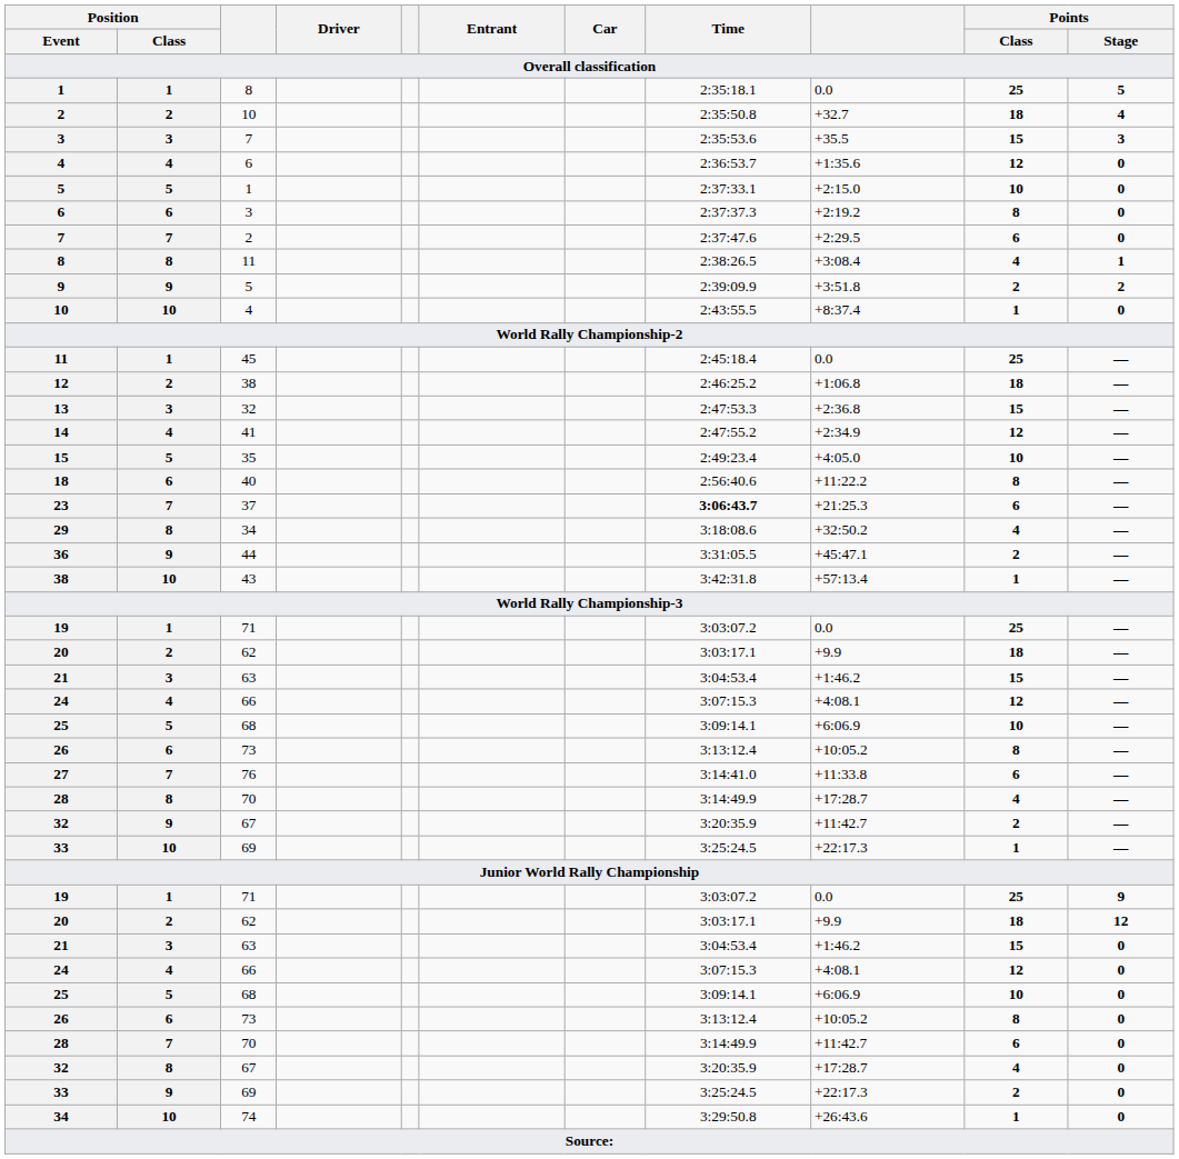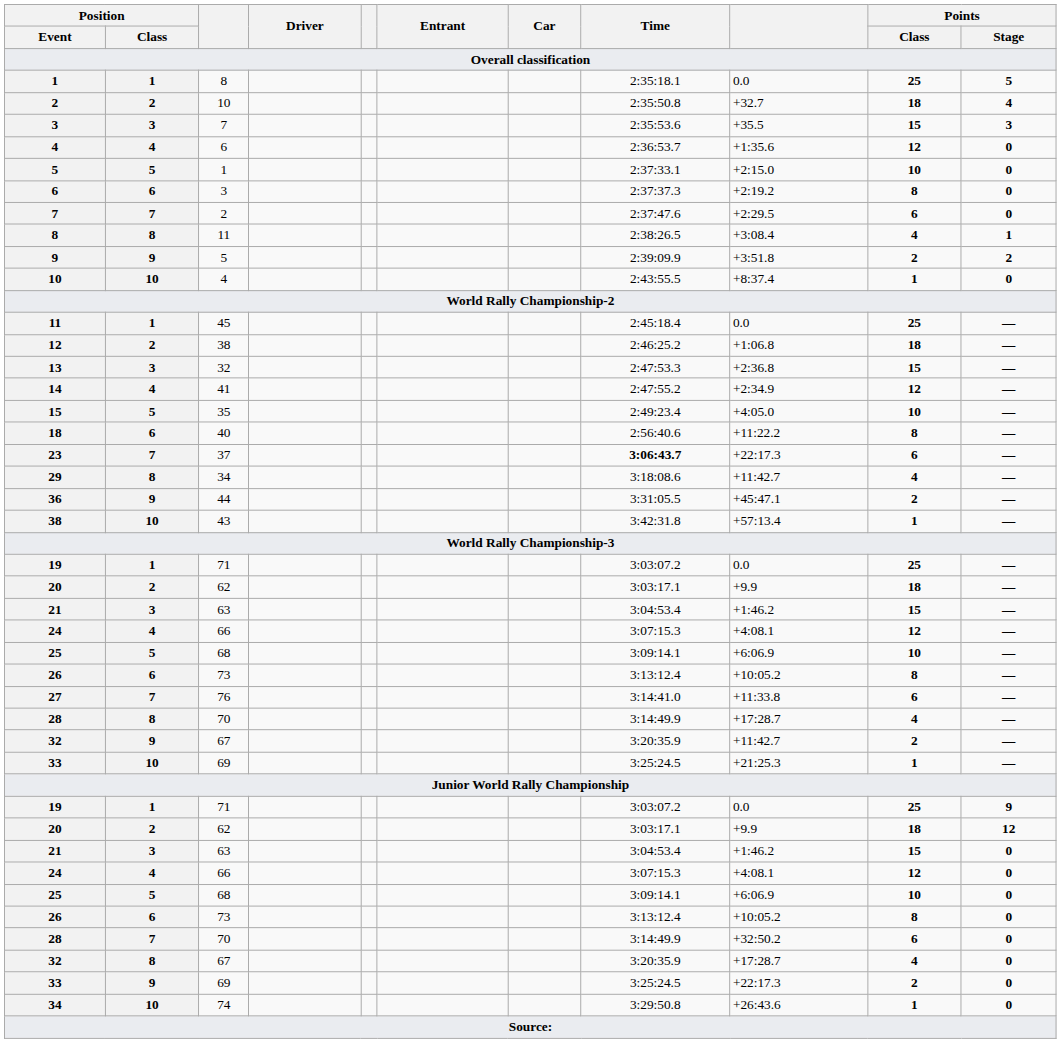 <table class="wikitable" width=85% style="font-size: 85%;">
 <tr>
 <th colspan="2">Position</th>
 <th rowspan="2"></th>
 <th rowspan="2">Driver</th>
 <th rowspan="2"></th>
 <th rowspan="2">Entrant</th>
 <th rowspan="2">Car</th>
 <th rowspan="2">Time</th>
 <th rowspan="2"></th>
 <th colspan="2">Points</th>
 </tr>
 <tr>
 <th>Event</th>
 <th>Class</th>
 <th>Class</th>
 <th>Stage</th>
 </tr>
 <tr>
 <td style="background-color:#EAECF0; text-align:center" colspan="11"><strong>Overall classification</strong></td>
 </tr>
 <tr>
 <th>1</th>
 <th>1</th>
 <td align="center">8</td>
 <td></td>
 <td></td>
 <td></td>
 <td></td>
 <td align="center">2:35:18.1</td>
 <td>0.0</td>
 <td align="center"><strong>25</strong></td>
 <td align="center"><strong>5</strong></td>
 </tr>
 <tr>
 <th>2</th>
 <th>2</th>
 <td align="center">10</td>
 <td></td>
 <td></td>
 <td></td>
 <td></td>
 <td align="center">2:35:50.8</td>
 <td>+32.7</td>
 <td align="center"><strong>18</strong></td>
 <td align="center"><strong>4</strong></td>
 </tr>
 <tr>
 <th>3</th>
 <th>3</th>
 <td align="center">7</td>
 <td></td>
 <td></td>
 <td></td>
 <td></td>
 <td align="center">2:35:53.6</td>
 <td>+35.5</td>
 <td align="center"><strong>15</strong></td>
 <td align="center"><strong>3</strong></td>
 </tr>
 <tr>
 <th>4</th>
 <th>4</th>
 <td align="center">6</td>
 <td></td>
 <td></td>
 <td></td>
 <td></td>
 <td align="center">2:36:53.7</td>
 <td>+1:35.6</td>
 <td align="center"><strong>12</strong></td>
 <td align="center"><strong>0</strong></td>
 </tr>
 <tr>
 <th>5</th>
 <th>5</th>
 <td align="center">1</td>
 <td></td>
 <td></td>
 <td></td>
 <td></td>
 <td align="center">2:37:33.1</td>
 <td>+2:15.0</td>
 <td align="center"><strong>10</strong></td>
 <td align="center"><strong>0</strong></td>
 </tr>
 <tr>
 <th>6</th>
 <th>6</th>
 <td align="center">3</td>
 <td></td>
 <td></td>
 <td></td>
 <td></td>
 <td align="center">2:37:37.3</td>
 <td>+2:19.2</td>
 <td align="center"><strong>8</strong></td>
 <td align="center"><strong>0</strong></td>
 </tr>
 <tr>
 <th>7</th>
 <th>7</th>
 <td align="center">2</td>
 <td></td>
 <td></td>
 <td></td>
 <td></td>
 <td align="center">2:37:47.6</td>
 <td>+2:29.5</td>
 <td align="center"><strong>6</strong></td>
 <td align="center"><strong>0</strong></td>
 </tr>
 <tr>
 <th>8</th>
 <th>8</th>
 <td align="center">11</td>
 <td></td>
 <td></td>
 <td></td>
 <td></td>
 <td align="center">2:38:26.5</td>
 <td>+3:08.4</td>
 <td align="center"><strong>4</strong></td>
 <td align="center"><strong>1</strong></td>
 </tr>
 <tr>
 <th>9</th>
 <th>9</th>
 <td align="center">5</td>
 <td></td>
 <td></td>
 <td></td>
 <td></td>
 <td align="center">2:39:09.9</td>
 <td>+3:51.8</td>
 <td align="center"><strong>2</strong></td>
 <td align="center"><strong>2</strong></td>
 </tr>
 <tr>
 <th>10</th>
 <th>10</th>
 <td align="center">4</td>
 <td></td>
 <td></td>
 <td></td>
 <td></td>
 <td align="center">2:43:55.5</td>
 <td>+8:37.4</td>
 <td align="center"><strong>1</strong></td>
 <td align="center"><strong>0</strong></td>
 </tr>
 <tr>
 <td style="background-color:#EAECF0; text-align:center" colspan="11"><strong>World Rally Championship-2</strong></td>
 </tr>
 <tr>
 <th>11</th>
 <th>1</th>
 <td align="center">45</td>
 <td></td>
 <td></td>
 <td></td>
 <td></td>
 <td align="center">2:45:18.4</td>
 <td>0.0</td>
 <td align="center"><strong>25</strong></td>
 <td align="center"><strong>—</strong></td>
 </tr>
 <tr>
 <th>12</th>
 <th>2</th>
 <td align="center">38</td>
 <td></td>
 <td></td>
 <td></td>
 <td></td>
 <td align="center">2:46:25.2</td>
 <td>+1:06.8</td>
 <td align="center"><strong>18</strong></td>
 <td align="center"><strong>—</strong></td>
 </tr>
 <tr>
 <th>13</th>
 <th>3</th>
 <td align="center">32</td>
 <td></td>
 <td></td>
 <td></td>
 <td></td>
 <td align="center">2:47:53.3</td>
 <td>+2:36.8</td>
 <td align="center"><strong>15</strong></td>
 <td align="center"><strong>—</strong></td>
 </tr>
 <tr>
 <th>14</th>
 <th>4</th>
 <td align="center">41</td>
 <td></td>
 <td></td>
 <td></td>
 <td></td>
 <td align="center">2:47:55.2</td>
 <td>+2:34.9</td>
 <td align="center"><strong>12</strong></td>
 <td align="center"><strong>—</strong></td>
 </tr>
 <tr>
 <th>15</th>
 <th>5</th>
 <td align="center">35</td>
 <td></td>
 <td></td>
 <td></td>
 <td></td>
 <td align="center">2:49:23.4</td>
 <td>+4:05.0</td>
 <td align="center"><strong>10</strong></td>
 <td align="center"><strong>—</strong></td>
 </tr>
 <tr>
 <th>18</th>
 <th>6</th>
 <td align="center">40</td>
 <td></td>
 <td></td>
 <td></td>
 <td></td>
 <td align="center">2:56:40.6</td>
 <td>+11:22.2</td>
 <td align="center"><strong>8</strong></td>
 <td align="center"><strong>—</strong></td>
 </tr>
 <tr>
 <th>23</th>
 <th>7</th>
 <td align="center">37</td>
 <td></td>
 <td></td>
 <td></td>
 <td></td>
 <td align="center"><strong>3:06:43.7</strong></td>
-<td>+21:25.3</td>
+<td>+22:17.3</td>
 <td align="center"><strong>6</strong></td>
 <td align="center"><strong>—</strong></td>
 </tr>
 <tr>
 <th>29</th>
 <th>8</th>
 <td align="center">34</td>
 <td></td>
 <td></td>
 <td></td>
 <td></td>
 <td align="center">3:18:08.6</td>
-<td>+32:50.2</td>
+<td>+11:42.7</td>
 <td align="center"><strong>4</strong></td>
 <td align="center"><strong>—</strong></td>
 </tr>
 <tr>
 <th>36</th>
 <th>9</th>
 <td align="center">44</td>
 <td></td>
 <td></td>
 <td></td>
 <td></td>
 <td align="center">3:31:05.5</td>
 <td>+45:47.1</td>
 <td align="center"><strong>2</strong></td>
 <td align="center"><strong>—</strong></td>
 </tr>
 <tr>
 <th>38</th>
 <th>10</th>
 <td align="center">43</td>
 <td></td>
 <td></td>
 <td></td>
 <td></td>
 <td align="center">3:42:31.8</td>
 <td>+57:13.4</td>
 <td align="center"><strong>1</strong></td>
 <td align="center"><strong>—</strong></td>
 </tr>
 <tr>
 <td style="background-color:#EAECF0; text-align:center" colspan="11"><strong>World Rally Championship-3</strong></td>
 </tr>
 <tr>
 <th>19</th>
 <th>1</th>
 <td align="center">71</td>
 <td></td>
 <td></td>
 <td></td>
 <td></td>
 <td align="center">3:03:07.2</td>
 <td>0.0</td>
 <td align="center"><strong>25</strong></td>
 <td align="center"><strong>—</strong></td>
 </tr>
 <tr>
 <th>20</th>
 <th>2</th>
 <td align="center">62</td>
 <td></td>
 <td></td>
 <td></td>
 <td></td>
 <td align="center">3:03:17.1</td>
 <td>+9.9</td>
 <td align="center"><strong>18</strong></td>
 <td align="center"><strong>—</strong></td>
 </tr>
 <tr>
 <th>21</th>
 <th>3</th>
 <td align="center">63</td>
 <td></td>
 <td></td>
 <td></td>
 <td></td>
 <td align="center">3:04:53.4</td>
 <td>+1:46.2</td>
 <td align="center"><strong>15</strong></td>
 <td align="center"><strong>—</strong></td>
 </tr>
 <tr>
 <th>24</th>
 <th>4</th>
 <td align="center">66</td>
 <td></td>
 <td></td>
 <td></td>
 <td></td>
 <td align="center">3:07:15.3</td>
 <td>+4:08.1</td>
 <td align="center"><strong>12</strong></td>
 <td align="center"><strong>—</strong></td>
 </tr>
 <tr>
 <th>25</th>
 <th>5</th>
 <td align="center">68</td>
 <td></td>
 <td></td>
 <td></td>
 <td></td>
 <td align="center">3:09:14.1</td>
 <td>+6:06.9</td>
 <td align="center"><strong>10</strong></td>
 <td align="center"><strong>—</strong></td>
 </tr>
 <tr>
 <th>26</th>
 <th>6</th>
 <td align="center">73</td>
 <td></td>
 <td></td>
 <td></td>
 <td></td>
 <td align="center">3:13:12.4</td>
 <td>+10:05.2</td>
 <td align="center"><strong>8</strong></td>
 <td align="center"><strong>—</strong></td>
 </tr>
 <tr>
 <th>27</th>
 <th>7</th>
 <td align="center">76</td>
 <td></td>
 <td></td>
 <td></td>
 <td></td>
 <td align="center">3:14:41.0</td>
 <td>+11:33.8</td>
 <td align="center"><strong>6</strong></td>
 <td align="center"><strong>—</strong></td>
 </tr>
 <tr>
 <th>28</th>
 <th>8</th>
 <td align="center">70</td>
 <td></td>
 <td></td>
 <td></td>
 <td></td>
 <td align="center">3:14:49.9</td>
 <td>+17:28.7</td>
 <td align="center"><strong>4</strong></td>
 <td align="center"><strong>—</strong></td>
 </tr>
 <tr>
 <th>32</th>
 <th>9</th>
 <td align="center">67</td>
 <td></td>
 <td></td>
 <td></td>
 <td></td>
 <td align="center">3:20:35.9</td>
 <td>+11:42.7</td>
 <td align="center"><strong>2</strong></td>
 <td align="center"><strong>—</strong></td>
 </tr>
 <tr>
 <th>33</th>
 <th>10</th>
 <td align="center">69</td>
 <td></td>
 <td></td>
 <td></td>
 <td></td>
 <td align="center">3:25:24.5</td>
-<td>+22:17.3</td>
+<td>+21:25.3</td>
 <td align="center"><strong>1</strong></td>
 <td align="center"><strong>—</strong></td>
 </tr>
 <tr>
 <td style="background-color:#EAECF0; text-align:center" colspan="11"><strong>Junior World Rally Championship</strong></td>
 </tr>
 <tr>
 <th>19</th>
 <th>1</th>
 <td align="center">71</td>
 <td></td>
 <td></td>
 <td></td>
 <td></td>
 <td align="center">3:03:07.2</td>
 <td>0.0</td>
 <td align="center"><strong>25</strong></td>
 <td align="center"><strong>9</strong></td>
 </tr>
 <tr>
 <th>20</th>
 <th>2</th>
 <td align="center">62</td>
 <td></td>
 <td></td>
 <td></td>
 <td></td>
 <td align="center">3:03:17.1</td>
 <td>+9.9</td>
 <td align="center"><strong>18</strong></td>
 <td align="center"><strong>12</strong></td>
 </tr>
 <tr>
 <th>21</th>
 <th>3</th>
 <td align="center">63</td>
 <td></td>
 <td></td>
 <td></td>
 <td></td>
 <td align="center">3:04:53.4</td>
 <td>+1:46.2</td>
 <td align="center"><strong>15</strong></td>
 <td align="center"><strong>0</strong></td>
 </tr>
 <tr>
 <th>24</th>
 <th>4</th>
 <td align="center">66</td>
 <td></td>
 <td></td>
 <td></td>
 <td></td>
 <td align="center">3:07:15.3</td>
 <td>+4:08.1</td>
 <td align="center"><strong>12</strong></td>
 <td align="center"><strong>0</strong></td>
 </tr>
 <tr>
 <th>25</th>
 <th>5</th>
 <td align="center">68</td>
 <td></td>
 <td></td>
 <td></td>
 <td></td>
 <td align="center">3:09:14.1</td>
 <td>+6:06.9</td>
 <td align="center"><strong>10</strong></td>
 <td align="center"><strong>0</strong></td>
 </tr>
 <tr>
 <th>26</th>
 <th>6</th>
 <td align="center">73</td>
 <td></td>
 <td></td>
 <td></td>
 <td></td>
 <td align="center">3:13:12.4</td>
 <td>+10:05.2</td>
 <td align="center"><strong>8</strong></td>
 <td align="center"><strong>0</strong></td>
 </tr>
 <tr>
 <th>28</th>
 <th>7</th>
 <td align="center">70</td>
 <td></td>
 <td></td>
 <td></td>
 <td></td>
 <td align="center">3:14:49.9</td>
-<td>+11:42.7</td>
+<td>+32:50.2</td>
 <td align="center"><strong>6</strong></td>
 <td align="center"><strong>0</strong></td>
 </tr>
 <tr>
 <th>32</th>
 <th>8</th>
 <td align="center">67</td>
 <td></td>
 <td></td>
 <td></td>
 <td></td>
 <td align="center">3:20:35.9</td>
 <td>+17:28.7</td>
 <td align="center"><strong>4</strong></td>
 <td align="center"><strong>0</strong></td>
 </tr>
 <tr>
 <th>33</th>
 <th>9</th>
 <td align="center">69</td>
 <td></td>
 <td></td>
 <td></td>
 <td></td>
 <td align="center">3:25:24.5</td>
 <td>+22:17.3</td>
 <td align="center"><strong>2</strong></td>
 <td align="center"><strong>0</strong></td>
 </tr>
 <tr>
 <th>34</th>
 <th>10</th>
 <td align="center">74</td>
 <td></td>
 <td></td>
 <td></td>
 <td></td>
 <td align="center">3:29:50.8</td>
 <td>+26:43.6</td>
 <td align="center"><strong>1</strong></td>
 <td align="center"><strong>0</strong></td>
 </tr>
 <tr>
 <td style="background-color:#EAECF0; text-align:center" colspan="11"><strong>Source:</strong></td>
 </tr>
 </table>
